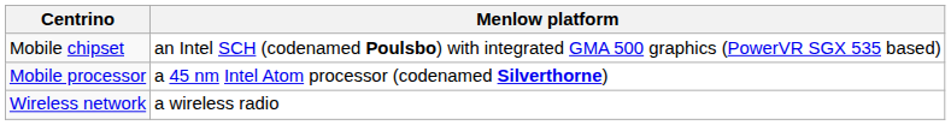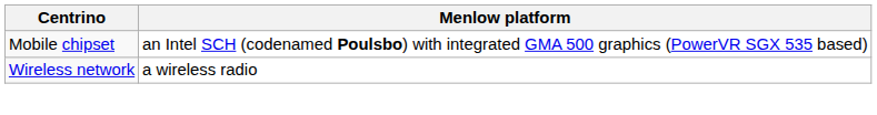 <table class="wikitable">
 <tr>
 <th>Centrino</th>
 <th>Menlow platform</th>
 </tr>
 <tr>
 <td>Mobile <a href='#'>chipset</a></td>
 <td style="background:white">an Intel <a href='#'>SCH</a> (codenamed <strong>Poulsbo</strong>) with integrated <a href='#'>GMA 500</a> graphics (<a href='#'>PowerVR SGX 535</a> based)</td>
 </tr>
 <tr>
-<td><a href='#'>Mobile processor</a></td>
-<td style="background:white">a <a href='#'>45 nm</a> <a href='#'>Intel Atom</a> processor (codenamed <strong><a href='#'>Silverthorne</a></strong>)</td>
-</tr>
-<tr>
 <td><a href='#'>Wireless network</a></td>
 <td style="background:white">a wireless radio</td>
 </tr>
 </table>
